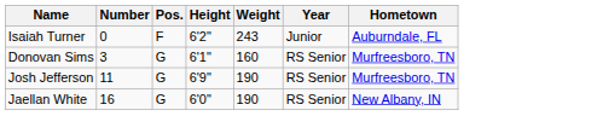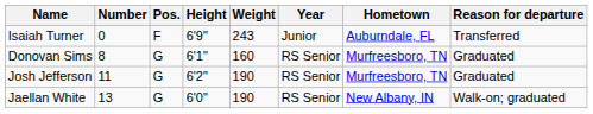 <table class="wikitable sortable" border="1">
 <tr>
 <th>Name</th>
 <th>Number</th>
 <th>Pos.</th>
 <th>Height</th>
 <th>Weight</th>
 <th>Year</th>
 <th>Hometown</th>
+<th class="unsortable">Reason for departure</th>
 </tr>
 <tr>
 <td>Isaiah Turner</td>
 <td>0</td>
 <td>F</td>
-<td>6'2"</td>
+<td>6'9"</td>
 <td>243</td>
 <td>Junior</td>
 <td><a href='#'>Auburndale, FL</a></td>
+<td>Transferred</td>
 </tr>
 <tr>
 <td>Donovan Sims</td>
-<td>3</td>
+<td>8</td>
 <td>G</td>
 <td>6'1"</td>
 <td>160</td>
 <td>RS Senior</td>
 <td><a href='#'>Murfreesboro, TN</a></td>
+<td>Graduated</td>
 </tr>
 <tr>
 <td>Josh Jefferson</td>
 <td>11</td>
 <td>G</td>
-<td>6'9"</td>
+<td>6'2"</td>
 <td>190</td>
 <td>RS Senior</td>
 <td><a href='#'>Murfreesboro, TN</a></td>
+<td>Graduated</td>
 </tr>
 <tr>
 <td>Jaellan White</td>
-<td>16</td>
+<td>13</td>
 <td>G</td>
 <td>6'0"</td>
 <td>190</td>
 <td>RS Senior</td>
 <td><a href='#'>New Albany, IN</a></td>
+<td>Walk-on; graduated</td>
 </tr>
 </table>
